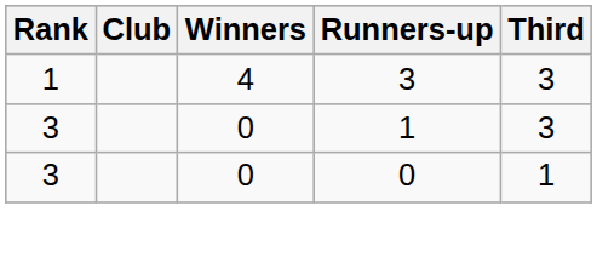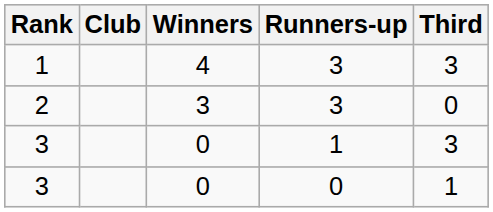 <table class="wikitable sortable" style="text-align:center">
 <tr>
 <th>Rank</th>
 <th>Club</th>
 <th>Winners</th>
 <th>Runners-up</th>
 <th>Third</th>
 </tr>
 <tr>
 <td>1</td>
 <td align=left></td>
 <td>4</td>
 <td>3</td>
 <td>3</td>
 </tr>
 <tr>
+<td>2</td>
+<td align=left></td>
+<td>3</td>
+<td>3</td>
+<td>0</td>
+</tr>
+<tr>
 <td>3</td>
 <td align=left></td>
 <td>0</td>
 <td>1</td>
 <td>3</td>
 </tr>
 <tr>
 <td>3</td>
 <td align=left></td>
 <td>0</td>
 <td>0</td>
 <td>1</td>
 </tr>
 </table>
